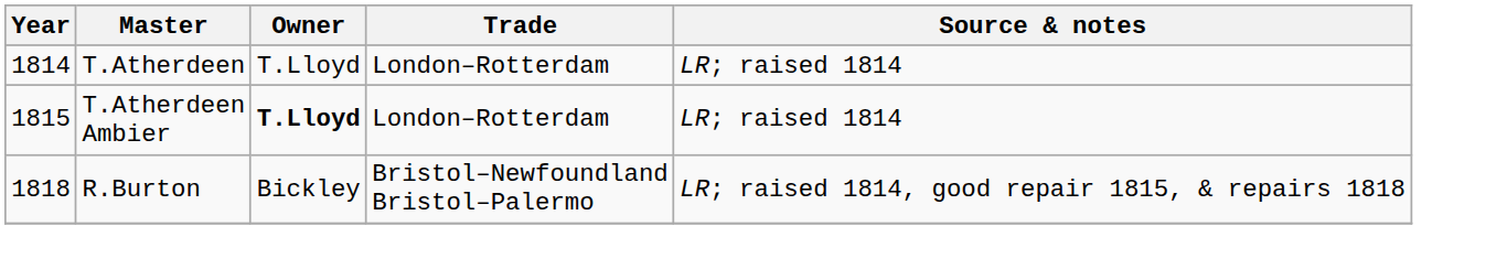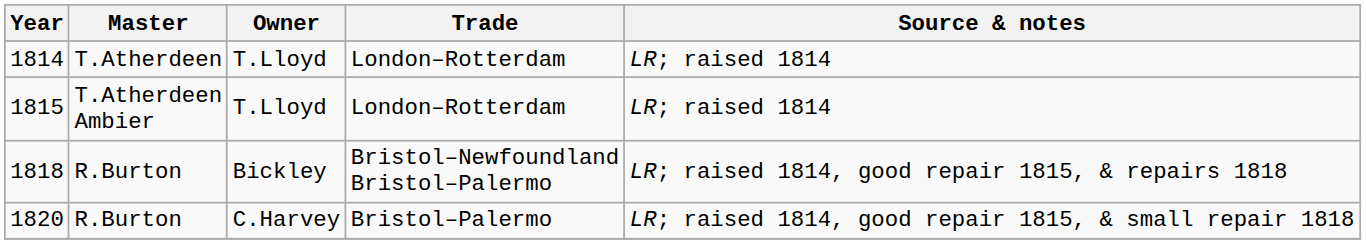 <table class=" wikitable">
 <tr>
 <th>Year</th>
 <th>Master</th>
 <th>Owner</th>
 <th>Trade</th>
 <th>Source & notes</th>
 </tr>
 <tr>
 <td>1814</td>
 <td>T.Atherdeen</td>
 <td>T.Lloyd</td>
 <td>London–Rotterdam</td>
 <td><em>LR</em>; raised 1814</td>
 </tr>
 <tr>
 <td>1815</td>
 <td>T.Atherdeen<br>Ambier</td>
-<td><strong>T.Lloyd</strong></td>
+<td>T.Lloyd</td>
 <td>London–Rotterdam</td>
 <td><em>LR</em>; raised 1814</td>
 </tr>
 <tr>
 <td>1818</td>
 <td>R.Burton</td>
 <td>Bickley</td>
 <td>Bristol–Newfoundland<br>Bristol–Palermo</td>
 <td><em>LR</em>; raised 1814, good repair 1815, & repairs 1818</td>
 </tr>
 <tr>
+<td>1820</td>
+<td>R.Burton</td>
+<td>C.Harvey</td>
+<td>Bristol–Palermo</td>
+<td><em>LR</em>; raised 1814, good repair 1815, & small repair 1818</td>
+</tr>
+<tr>
 </tr>
 </table>
